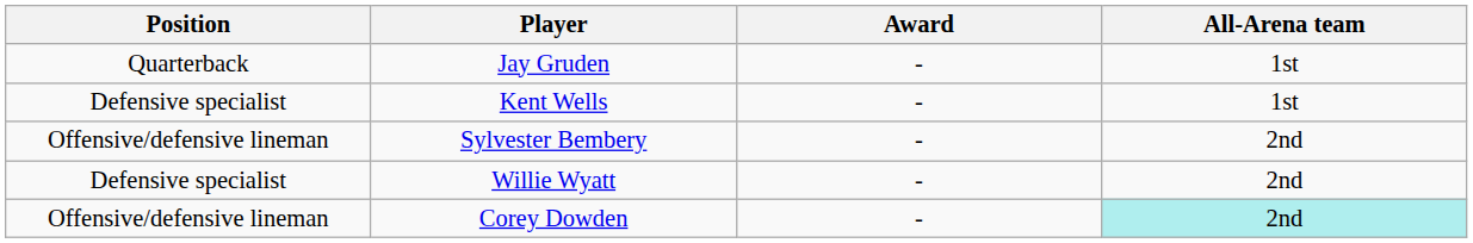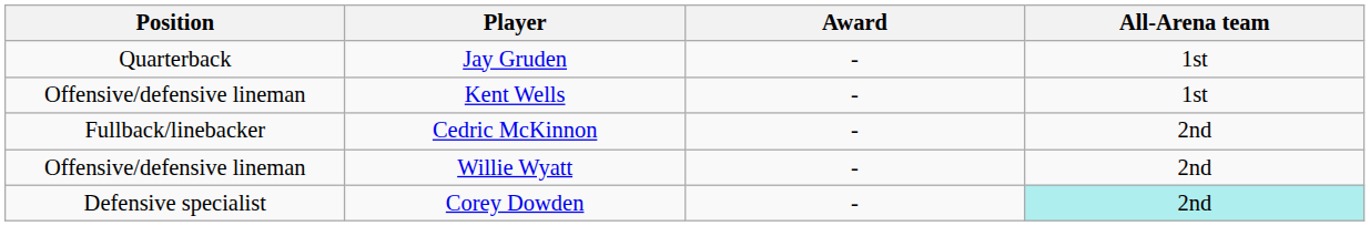 <table class="wikitable sortable">
 <tr>
 <th bgcolor="#DDDDFF" width="20%">Position</th>
 <th bgcolor="#DDDDFF" width="20%">Player</th>
 <th bgcolor="#DDDDFF" width="20%">Award</th>
 <th bgcolor="#DDDDFF" width="20%">All-Arena team</th>
 </tr>
 <tr align="center">
 <td>Quarterback</td>
 <td><a href='#'>Jay Gruden</a></td>
 <td>-</td>
 <td>1st</td>
 </tr>
 <tr align="center">
-<td>Defensive specialist</td>
+<td>Offensive/defensive lineman</td>
 <td><a href='#'>Kent Wells</a></td>
 <td>-</td>
 <td>1st</td>
 </tr>
 <tr align="center">
+<td>Fullback/linebacker</td>
+<td><a href='#'>Cedric McKinnon</a></td>
+<td>-</td>
+<td>2nd</td>
+</tr>
+<tr align="center">
 <td>Offensive/defensive lineman</td>
-<td><a href='#'>Sylvester Bembery</a></td>
+<td><a href='#'>Willie Wyatt</a></td>
 <td>-</td>
 <td>2nd</td>
 </tr>
 <tr align="center">
 <td>Defensive specialist</td>
-<td><a href='#'>Willie Wyatt</a></td>
-<td>-</td>
-<td>2nd</td>
-</tr>
-<tr align="center">
-<td>Offensive/defensive lineman</td>
 <td><a href='#'>Corey Dowden</a></td>
 <td>-</td>
 <td style="background: paleturquoise;">2nd</td>
 </tr>
 </table>
